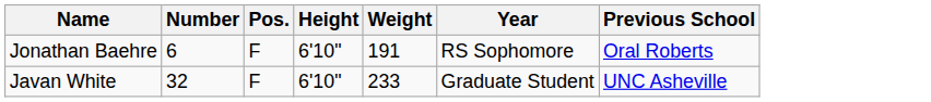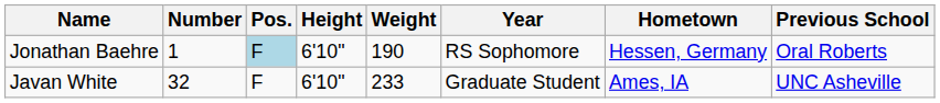 <table class="wikitable sortable" border="1">
 <tr>
 <th>Name</th>
 <th>Number</th>
 <th>Pos.</th>
 <th>Height</th>
 <th>Weight</th>
 <th>Year</th>
+<th>Hometown</th>
 <th class="unsortable">Previous School</th>
 </tr>
 <tr>
 <td>Jonathan Baehre</td>
-<td>6</td>
-<td>F</td>
+<td>1</td>
+<td style="background: lightblue;">F</td>
 <td>6'10"</td>
-<td>191</td>
+<td>190</td>
 <td>RS Sophomore</td>
+<td><a href='#'>Hessen, Germany</a></td>
 <td><a href='#'>Oral Roberts</a></td>
 </tr>
 <tr>
 <td>Javan White</td>
 <td>32</td>
 <td>F</td>
 <td>6'10"</td>
 <td>233</td>
 <td>Graduate Student</td>
+<td><a href='#'>Ames, IA</a></td>
 <td><a href='#'>UNC Asheville</a></td>
 </tr>
 </table>
